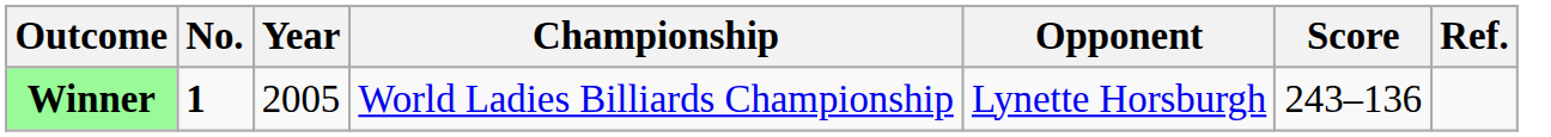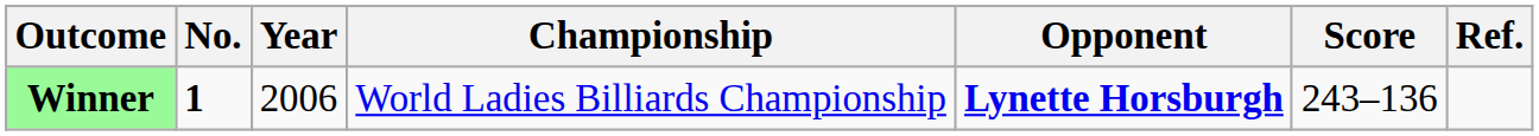 <table class="wikitable">
 <tr>
 <th>Outcome</th>
 <th>No.</th>
 <th>Year</th>
 <th>Championship</th>
 <th>Opponent</th>
 <th>Score</th>
 <th>Ref.</th>
 </tr>
 <tr>
 <th scope="row" style="background:#98FB98">Winner</th>
 <td><strong>1</strong></td>
-<td>2005</td>
+<td>2006</td>
 <td><a href='#'>World Ladies Billiards Championship</a></td>
-<td><a href='#'>Lynette Horsburgh</a></td>
+<td><strong><a href='#'>Lynette Horsburgh</a></strong></td>
 <td>243–136</td>
 <td></td>
 </tr>
 </table>
